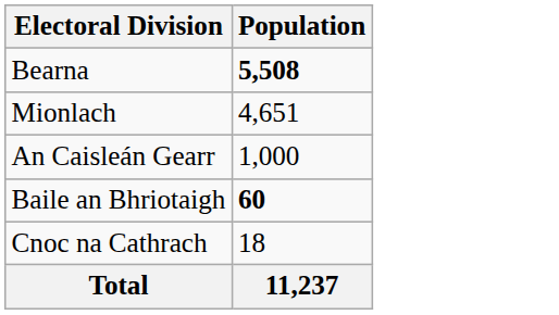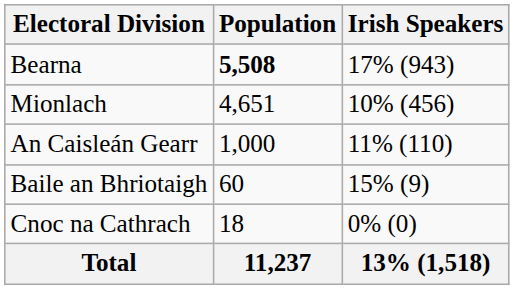 <table class="wikitable sortable">
 <tr>
 <th>Electoral Division</th>
 <th>Population</th>
+<th>Irish Speakers </th>
 </tr>
 <tr>
 <td>Bearna</td>
 <td><strong>5,508</strong></td>
+<td>17%  (943)</td>
 </tr>
 <tr>
 <td>Mionlach</td>
 <td>4,651</td>
+<td>10%  (456)</td>
 </tr>
 <tr>
 <td>An Caisleán Gearr</td>
 <td>1,000</td>
+<td>11% (110)</td>
 </tr>
 <tr>
 <td>Baile an Bhriotaigh</td>
-<td><strong>60</strong></td>
+<td>60</td>
+<td>15% (9)</td>
 </tr>
 <tr>
 <td>Cnoc na Cathrach</td>
 <td>18</td>
+<td>0% (0)</td>
 </tr>
 <tr>
 <th>Total</th>
 <th>11,237</th>
+<th>13% (1,518)</th>
 </tr>
 </table>
